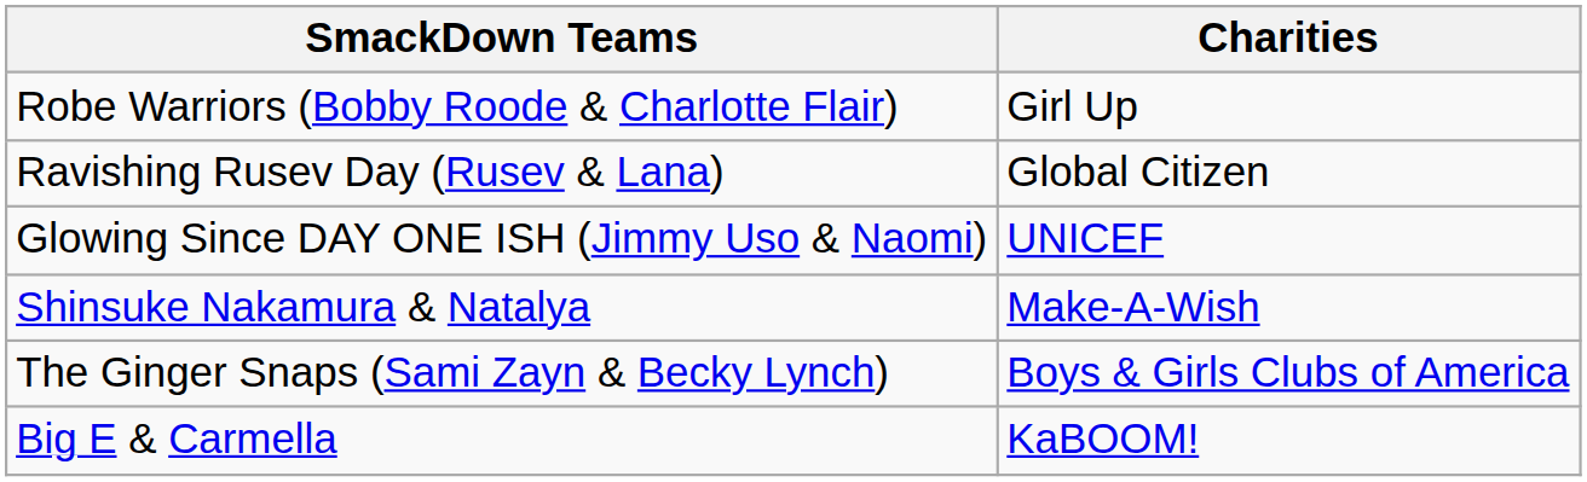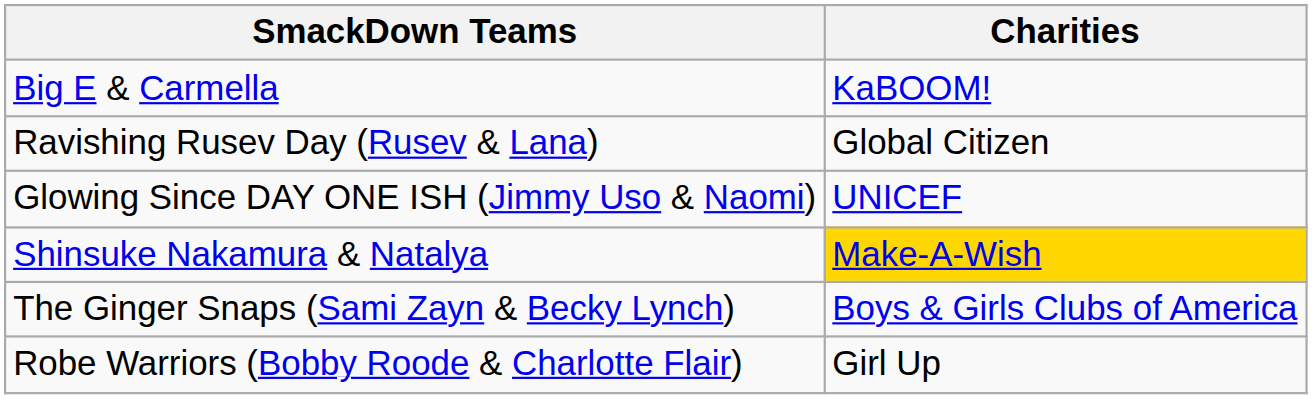 <table class="wikitable">
 <tr>
 <th>SmackDown Teams</th>
 <th>Charities</th>
 </tr>
 <tr>
-<td>Robe Warriors (<a href='#'>Bobby Roode</a> & <a href='#'>Charlotte Flair</a>)</td>
-<td>Girl Up</td>
+<td><a href='#'>Big E</a> & <a href='#'>Carmella</a></td>
+<td><a href='#'>KaBOOM!</a></td>
 </tr>
 <tr>
 <td>Ravishing Rusev Day (<a href='#'>Rusev</a> & <a href='#'>Lana</a>)</td>
 <td>Global Citizen</td>
 </tr>
 <tr>
 <td>Glowing Since DAY ONE ISH (<a href='#'>Jimmy Uso</a> & <a href='#'>Naomi</a>)</td>
 <td><a href='#'>UNICEF</a></td>
 </tr>
 <tr>
 <td><a href='#'>Shinsuke Nakamura</a> & <a href='#'>Natalya</a></td>
-<td><a href='#'>Make-A-Wish</a></td>
+<td style="background: gold;"><a href='#'>Make-A-Wish</a></td>
 </tr>
 <tr>
 <td>The Ginger Snaps (<a href='#'>Sami Zayn</a> & <a href='#'>Becky Lynch</a>)</td>
 <td><a href='#'>Boys & Girls Clubs of America</a></td>
 </tr>
 <tr>
-<td><a href='#'>Big E</a> & <a href='#'>Carmella</a></td>
-<td><a href='#'>KaBOOM!</a></td>
+<td>Robe Warriors (<a href='#'>Bobby Roode</a> & <a href='#'>Charlotte Flair</a>)</td>
+<td>Girl Up</td>
 </tr>
 </table>
